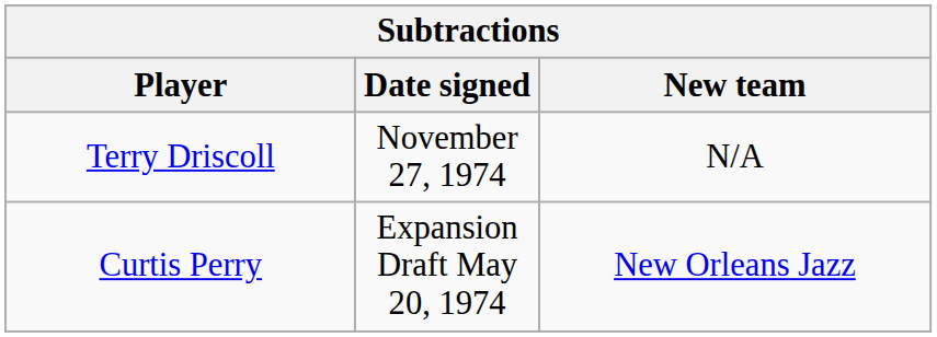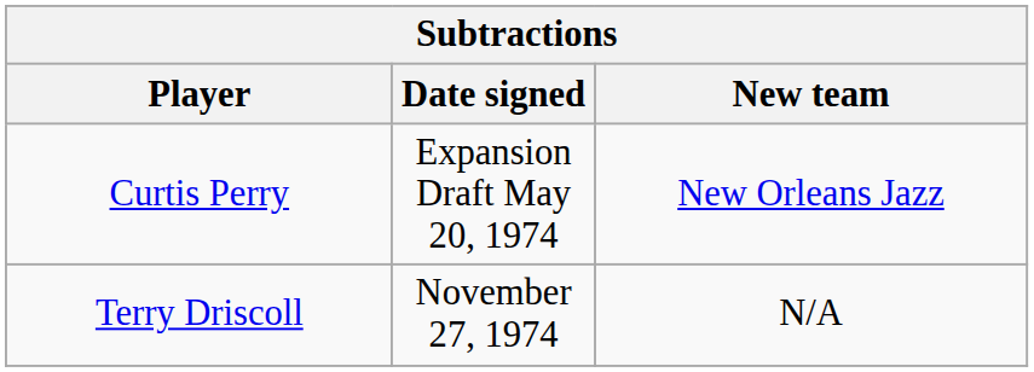 <table class="wikitable" style="text-align:center">
 <tr>
 <th colspan=3>Subtractions</th>
 </tr>
 <tr>
 <th style="width:160px">Player</th>
 <th style="width:80px">Date signed</th>
 <th style="width:180px">New team</th>
 </tr>
 <tr>
+<td><a href='#'>Curtis Perry</a></td>
+<td>Expansion Draft May 20, 1974</td>
+<td><a href='#'>New Orleans Jazz</a></td>
+</tr>
+<tr>
 <td><a href='#'>Terry Driscoll</a></td>
 <td>November 27, 1974</td>
 <td>N/A</td>
 </tr>
-<tr>
-<td><a href='#'>Curtis Perry</a></td>
-<td>Expansion Draft May 20, 1974</td>
-<td><a href='#'>New Orleans Jazz</a></td>
-</tr>
 </table>
